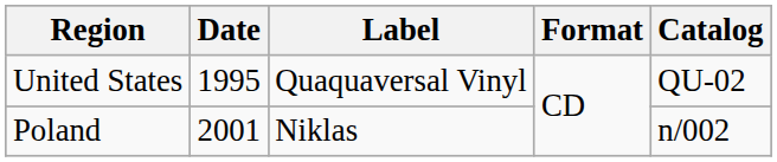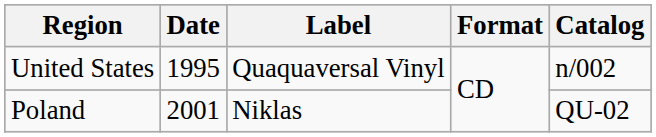 <table class="wikitable">
 <tr>
 <th>Region</th>
 <th>Date</th>
 <th>Label</th>
 <th>Format</th>
 <th>Catalog</th>
 </tr>
 <tr>
 <td>United States</td>
 <td>1995</td>
 <td>Quaquaversal Vinyl</td>
 <td rowspan="2">CD</td>
-<td>QU-02</td>
+<td>n/002</td>
 </tr>
 <tr>
 <td>Poland</td>
 <td>2001</td>
 <td>Niklas</td>
-<td>n/002</td>
+<td>QU-02</td>
 </tr>
 </table>
